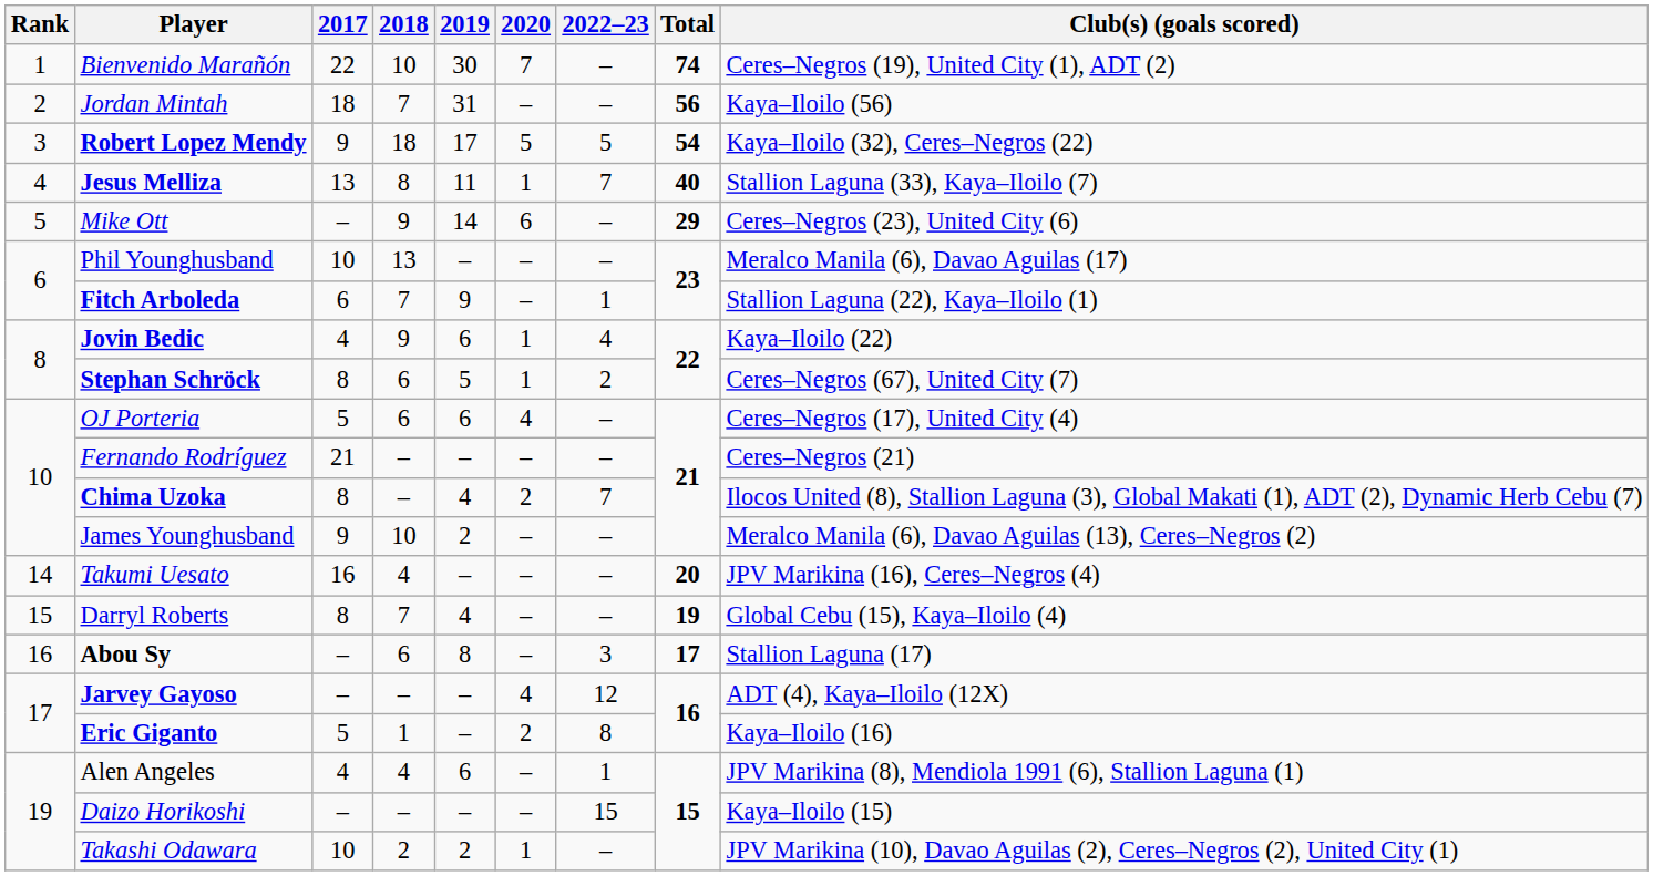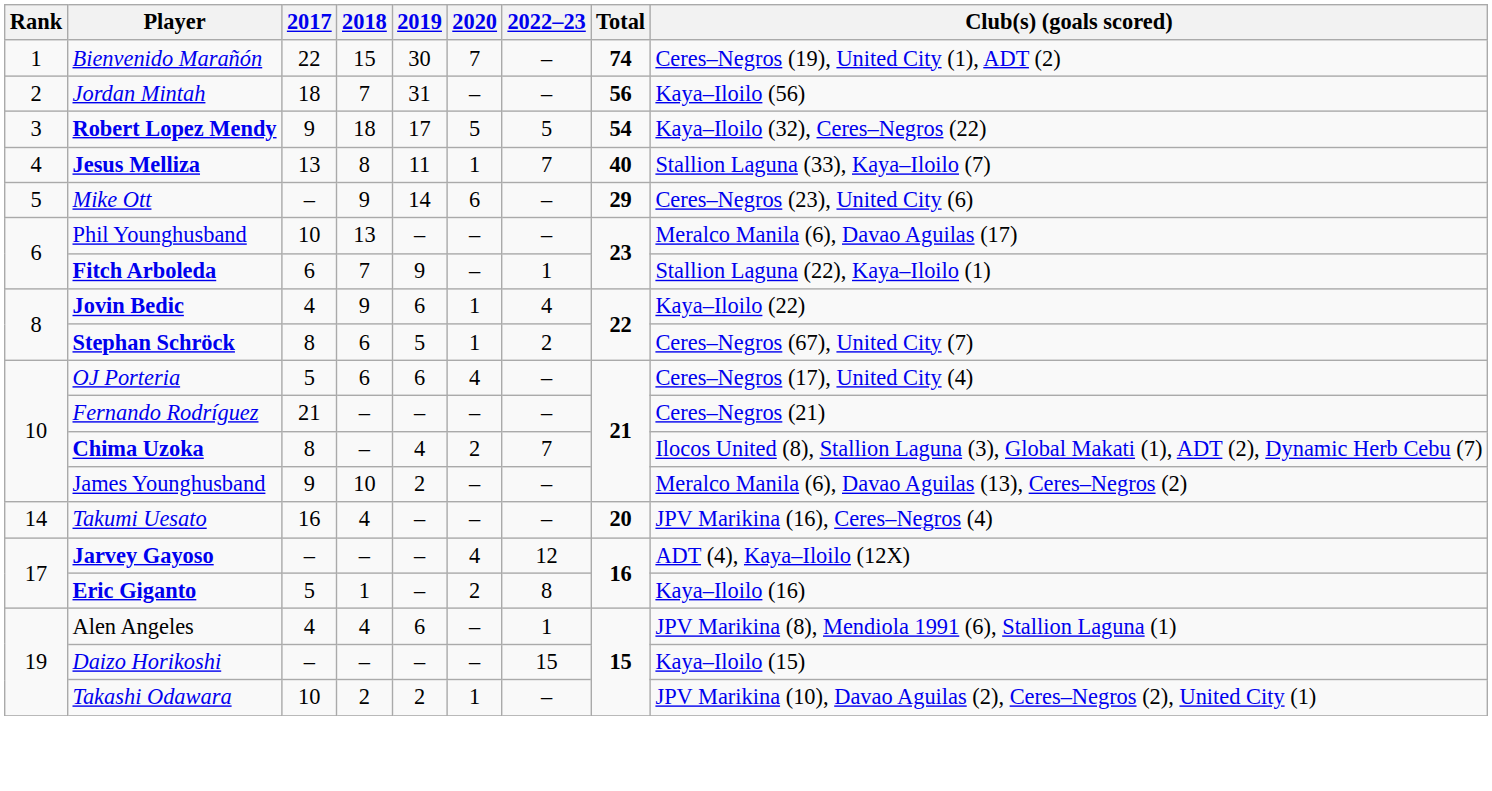 <table class="wikitable sortable" style="text-align:center">
 <tr>
 <th scope="col">Rank</th>
 <th scope="col">Player</th>
 <th scope="col"><a href='#'>2017</a></th>
 <th scope="col"><a href='#'>2018</a></th>
 <th scope="col"><a href='#'>2019</a></th>
 <th scope="col"><a href='#'>2020</a></th>
 <th scope="col"><a href='#'>2022–23</a></th>
 <th scope="col"><strong>Total</strong></th>
 <th class="unsortable">Club(s) (goals scored)</th>
 </tr>
 <tr>
 <td>1</td>
 <td style="text-align:left"> <em><a href='#'>Bienvenido Marañón</a></em></td>
 <td>22</td>
-<td>10</td>
+<td>15</td>
 <td>30</td>
 <td>7</td>
 <td>–</td>
 <td><strong>74</strong></td>
 <td style="text-align:left"><a href='#'>Ceres–Negros</a> (19), <a href='#'>United City</a> (1), <a href='#'>ADT</a> (2)</td>
 </tr>
 <tr>
 <td>2</td>
 <td style="text-align:left"> <em><a href='#'>Jordan Mintah</a></em></td>
 <td>18</td>
 <td>7</td>
 <td>31</td>
 <td>–</td>
 <td>–</td>
 <td><strong>56</strong></td>
 <td style="text-align:left"><a href='#'>Kaya–Iloilo</a> (56)</td>
 </tr>
 <tr>
 <td>3</td>
 <td style="text-align:left"> <strong><a href='#'>Robert Lopez Mendy</a></strong></td>
 <td>9</td>
 <td>18</td>
 <td>17</td>
 <td>5</td>
 <td>5</td>
 <td><strong>54</strong></td>
 <td style="text-align:left"><a href='#'>Kaya–Iloilo</a> (32), <a href='#'>Ceres–Negros</a> (22)</td>
 </tr>
 <tr>
 <td>4</td>
 <td style="text-align:left"> <strong><a href='#'>Jesus Melliza</a></strong></td>
 <td>13</td>
 <td>8</td>
 <td>11</td>
 <td>1</td>
 <td>7</td>
 <td><strong>40</strong></td>
 <td style="text-align:left"><a href='#'>Stallion Laguna</a> (33), <a href='#'>Kaya–Iloilo</a> (7)</td>
 </tr>
 <tr>
 <td>5</td>
 <td style="text-align:left"> <em><a href='#'>Mike Ott</a></em></td>
 <td>–</td>
 <td>9</td>
 <td>14</td>
 <td>6</td>
 <td>–</td>
 <td><strong>29</strong></td>
 <td style="text-align:left"><a href='#'>Ceres–Negros</a> (23), <a href='#'>United City</a> (6)</td>
 </tr>
 <tr>
 <td rowspan="2">6</td>
 <td style="text-align:left"> <a href='#'>Phil Younghusband</a></td>
 <td>10</td>
 <td>13</td>
 <td>–</td>
 <td>–</td>
 <td>–</td>
 <td rowspan="2"><strong>23</strong></td>
 <td style="text-align:left"><a href='#'>Meralco Manila</a> (6), <a href='#'>Davao Aguilas</a> (17)</td>
 </tr>
 <tr>
 <td style="text-align:left"> <strong><a href='#'>Fitch Arboleda</a></strong></td>
 <td>6</td>
 <td>7</td>
 <td>9</td>
 <td>–</td>
 <td>1</td>
 <td style="text-align:left"><a href='#'>Stallion Laguna</a> (22), <a href='#'>Kaya–Iloilo</a> (1)</td>
 </tr>
 <tr>
 <td rowspan="2">8</td>
 <td style="text-align:left"> <strong><a href='#'>Jovin Bedic</a></strong></td>
 <td>4</td>
 <td>9</td>
 <td>6</td>
 <td>1</td>
 <td>4</td>
 <td rowspan="2"><strong>22</strong></td>
 <td style="text-align:left"><a href='#'>Kaya–Iloilo</a> (22)</td>
 </tr>
 <tr>
 <td style="text-align:left"> <strong><a href='#'>Stephan Schröck</a></strong></td>
 <td>8</td>
 <td>6</td>
 <td>5</td>
 <td>1</td>
 <td>2</td>
 <td style="text-align:left"><a href='#'>Ceres–Negros</a> (67), <a href='#'>United City</a> (7)</td>
 </tr>
 <tr>
 <td rowspan="4">10</td>
 <td style="text-align:left"> <em><a href='#'>OJ Porteria</a></em></td>
 <td>5</td>
 <td>6</td>
 <td>6</td>
 <td>4</td>
 <td>–</td>
 <td rowspan="4"><strong>21</strong></td>
 <td style="text-align:left"><a href='#'>Ceres–Negros</a> (17), <a href='#'>United City</a> (4)</td>
 </tr>
 <tr>
 <td style="text-align:left"> <em><a href='#'>Fernando Rodríguez</a></em></td>
 <td>21</td>
 <td>–</td>
 <td>–</td>
 <td>–</td>
 <td>–</td>
 <td style="text-align:left"><a href='#'>Ceres–Negros</a> (21)</td>
 </tr>
 <tr>
 <td style="text-align:left"> <strong><a href='#'>Chima Uzoka</a></strong></td>
 <td>8</td>
 <td>–</td>
 <td>4</td>
 <td>2</td>
 <td>7</td>
 <td style="text-align:left"><a href='#'>Ilocos United</a> (8), <a href='#'>Stallion Laguna</a> (3), <a href='#'>Global Makati</a> (1), <a href='#'>ADT</a> (2), <a href='#'>Dynamic Herb Cebu</a> (7)</td>
 </tr>
 <tr>
 <td style="text-align:left"> <a href='#'>James Younghusband</a></td>
 <td>9</td>
 <td>10</td>
 <td>2</td>
 <td>–</td>
 <td>–</td>
 <td style="text-align:left"><a href='#'>Meralco Manila</a> (6), <a href='#'>Davao Aguilas</a> (13), <a href='#'>Ceres–Negros</a> (2)</td>
 </tr>
 <tr>
 <td>14</td>
 <td style="text-align:left"> <em><a href='#'>Takumi Uesato</a></em></td>
 <td>16</td>
 <td>4</td>
 <td>–</td>
 <td>–</td>
 <td>–</td>
 <td><strong>20</strong></td>
 <td style="text-align:left"><a href='#'>JPV Marikina</a> (16), <a href='#'>Ceres–Negros</a> (4)</td>
 </tr>
 <tr>
-<td>15</td>
-<td style="text-align:left"> <a href='#'>Darryl Roberts</a></td>
-<td>8</td>
-<td>7</td>
-<td>4</td>
-<td>–</td>
-<td>–</td>
-<td><strong>19</strong></td>
-<td style="text-align:left"><a href='#'>Global Cebu</a> (15), <a href='#'>Kaya–Iloilo</a> (4)</td>
-</tr>
-<tr>
-<td>16</td>
-<td style="text-align:left"> <strong>Abou Sy</strong></td>
-<td>–</td>
-<td>6</td>
-<td>8</td>
-<td>–</td>
-<td>3</td>
-<td><strong>17</strong></td>
-<td style="text-align:left"><a href='#'>Stallion Laguna</a> (17)</td>
-</tr>
-<tr>
 <td rowspan="2">17</td>
 <td style="text-align:left"> <strong><a href='#'>Jarvey Gayoso</a></strong></td>
 <td>–</td>
 <td>–</td>
 <td>–</td>
 <td>4</td>
 <td>12</td>
 <td rowspan="2"><strong>16</strong></td>
 <td style="text-align:left"><a href='#'>ADT</a> (4), <a href='#'>Kaya–Iloilo</a> (12X)</td>
 </tr>
 <tr>
 <td style="text-align:left"> <strong><a href='#'>Eric Giganto</a></strong></td>
 <td>5</td>
 <td>1</td>
 <td>–</td>
 <td>2</td>
 <td>8</td>
 <td style="text-align:left"><a href='#'>Kaya–Iloilo</a> (16)</td>
 </tr>
 <tr>
 <td rowspan="3">19</td>
 <td style="text-align:left"> Alen Angeles</td>
 <td>4</td>
 <td>4</td>
 <td>6</td>
 <td>–</td>
 <td>1</td>
 <td rowspan="3"><strong>15</strong></td>
 <td style="text-align:left"><a href='#'>JPV Marikina</a> (8), <a href='#'>Mendiola 1991</a> (6), <a href='#'>Stallion Laguna</a> (1)</td>
 </tr>
 <tr>
 <td style="text-align:left"> <em><a href='#'>Daizo Horikoshi</a></em></td>
 <td>–</td>
 <td>–</td>
 <td>–</td>
 <td>–</td>
 <td>15</td>
 <td style="text-align:left"><a href='#'>Kaya–Iloilo</a> (15)</td>
 </tr>
 <tr>
 <td style="text-align:left"> <em><a href='#'>Takashi Odawara</a></em></td>
 <td>10</td>
 <td>2</td>
 <td>2</td>
 <td>1</td>
 <td>–</td>
 <td style="text-align:left"><a href='#'>JPV Marikina</a> (10), <a href='#'>Davao Aguilas</a> (2), <a href='#'>Ceres–Negros</a> (2), <a href='#'>United City</a> (1)</td>
 </tr>
 </table>
